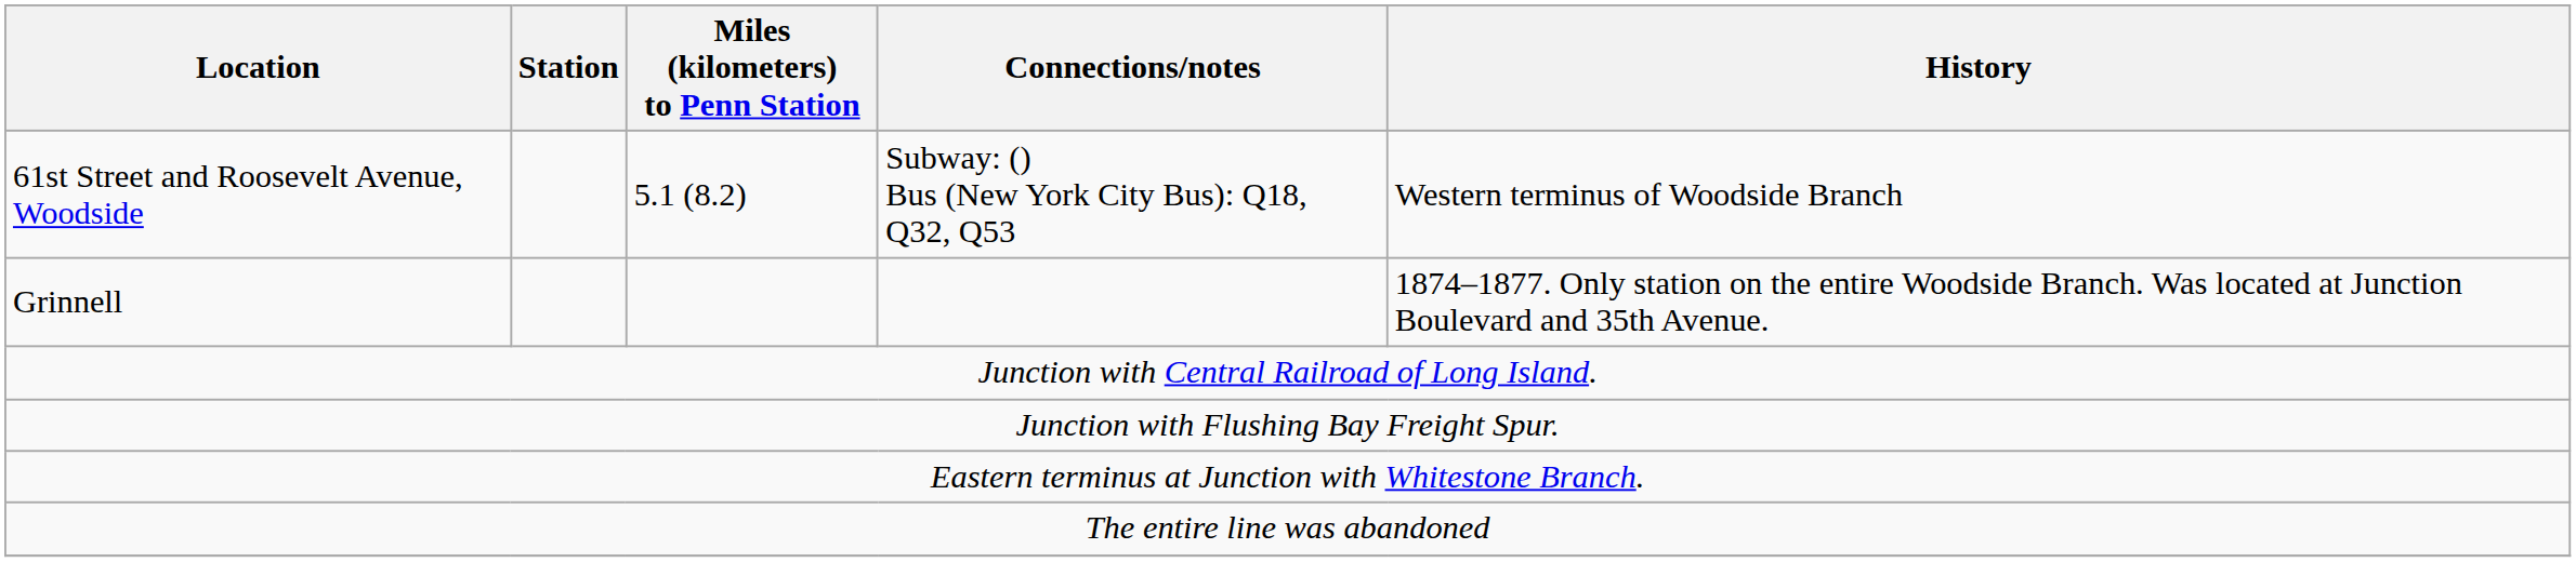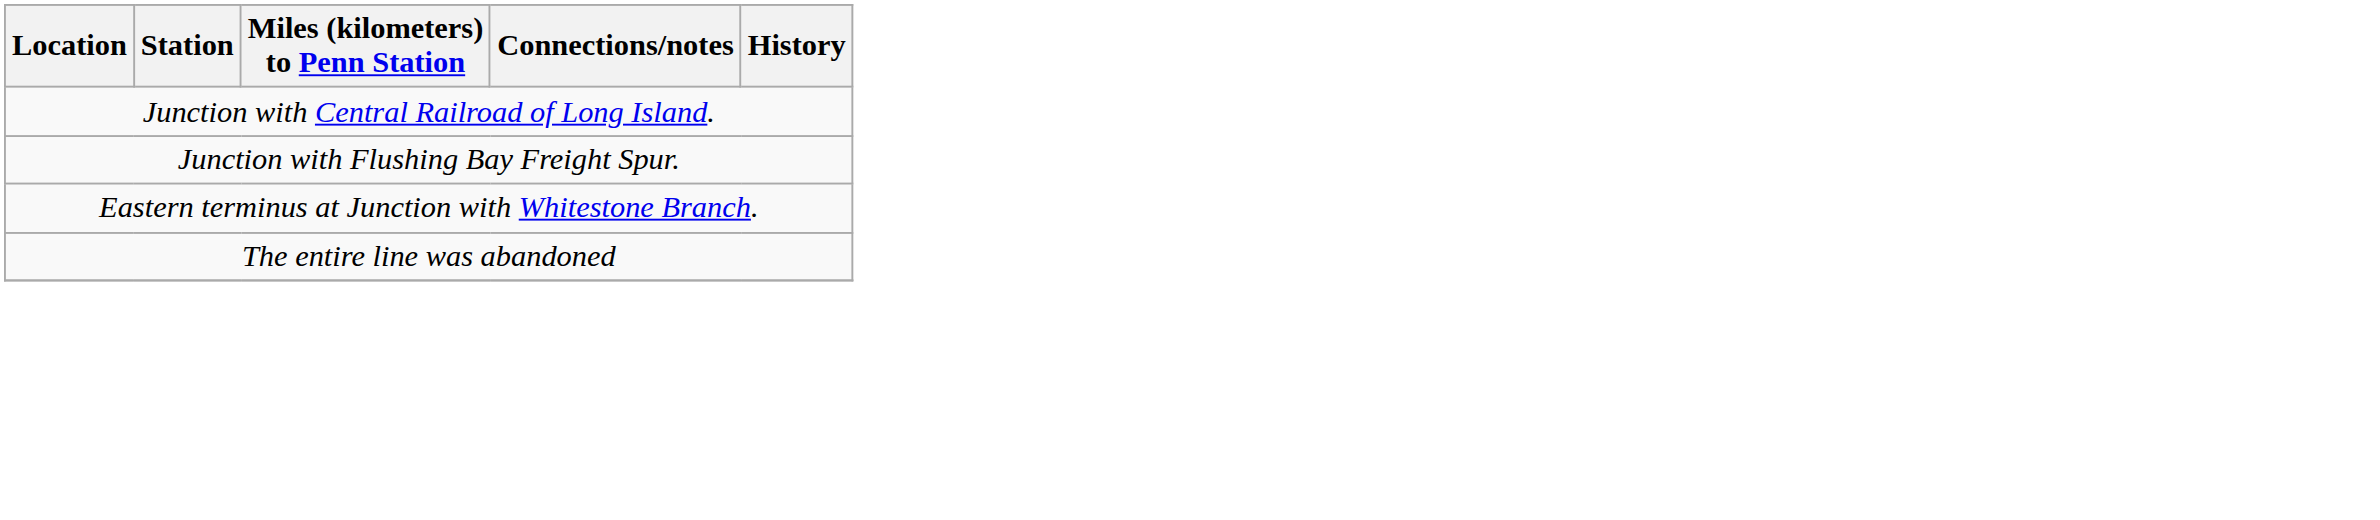 <table class="wikitable">
 <tr>
 <th>Location</th>
 <th>Station</th>
 <th>Miles (kilometers)<br>to <a href='#'>Penn Station</a></th>
 <th>Connections/notes</th>
 <th>History</th>
-</tr>
-<tr>
-<td>61st Street and Roosevelt Avenue, <a href='#'>Woodside</a></td>
-<td></td>
-<td>5.1 (8.2)</td>
-<td>Subway: ()<br>Bus (New York City Bus): Q18, Q32, Q53</td>
-<td>Western terminus of Woodside Branch</td>
-</tr>
-<tr>
-<td>Grinnell</td>
-<td></td>
-<td></td>
-<td></td>
-<td>1874–1877. Only station on the entire Woodside Branch. Was located at Junction Boulevard and 35th Avenue.</td>
 </tr>
 <tr>
 <td colspan="5" align="center"><em>Junction with <a href='#'>Central Railroad of Long Island</a>.</em></td>
 </tr>
 <tr>
 <td colspan="5" align="center"><em>Junction with Flushing Bay Freight Spur.</em></td>
 </tr>
 <tr>
 <td colspan="5" align="center"><em>Eastern terminus at Junction with <a href='#'>Whitestone Branch</a>.</em></td>
 </tr>
 <tr>
 <td colspan="5" align="center"><em>The entire line was abandoned </em></td>
 </tr>
 <tr>
 </tr>
 </table>
